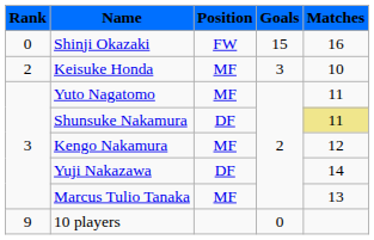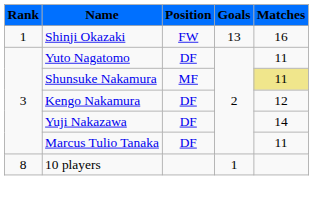 <table class="wikitable" style="text-align: center;">
 <tr>
 <th style="background:#0070FF;"><span>Rank</span></th>
 <th style="background:#0070FF;"><span>Name</span></th>
 <th style="background:#0070FF;"><span>Position</span></th>
 <th style="background:#0070FF;"><span>Goals</span></th>
 <th style="background:#0070FF;"><span>Matches</span></th>
 </tr>
 <tr>
-<td>0</td>
+<td>1</td>
 <td align="left"><a href='#'>Shinji Okazaki</a></td>
 <td><a href='#'>FW</a></td>
-<td>15</td>
+<td>13</td>
 <td>16</td>
-</tr>
-<tr>
-<td>2</td>
-<td align="left"><a href='#'>Keisuke Honda</a></td>
-<td><a href='#'>MF</a></td>
-<td>3</td>
-<td>10</td>
 </tr>
 <tr>
 <td rowspan="5">3</td>
 <td align="left"><a href='#'>Yuto Nagatomo</a></td>
-<td><a href='#'>MF</a></td>
+<td><a href='#'>DF</a></td>
 <td rowspan="5">2</td>
 <td>11</td>
 </tr>
 <tr>
 <td align="left"><a href='#'>Shunsuke Nakamura</a></td>
-<td><a href='#'>DF</a></td>
+<td><a href='#'>MF</a></td>
 <td style="background: khaki;">11</td>
 </tr>
 <tr>
 <td align="left"><a href='#'>Kengo Nakamura</a></td>
-<td><a href='#'>MF</a></td>
+<td><a href='#'>DF</a></td>
 <td>12</td>
 </tr>
 <tr>
 <td align="left"><a href='#'>Yuji Nakazawa</a></td>
 <td><a href='#'>DF</a></td>
 <td>14</td>
 </tr>
 <tr>
 <td align="left"><a href='#'>Marcus Tulio Tanaka</a></td>
-<td><a href='#'>MF</a></td>
-<td>13</td>
+<td><a href='#'>DF</a></td>
+<td>11</td>
 </tr>
 <tr>
-<td>9</td>
+<td>8</td>
 <td align="left">10 players</td>
 <td></td>
-<td>0</td>
+<td>1</td>
 <td></td>
 </tr>
 </table>
